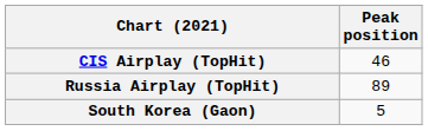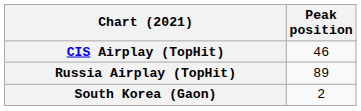 <table class="wikitable plainrowheaders sortable" style="text-align:center">
 <tr>
 <th scope="col" style="width:21em;">Chart (2021)</th>
 <th scope="col">Peak<br>position</th>
 </tr>
 <tr>
 <th scope="row"><a href='#'>CIS</a> Airplay (TopHit)</th>
 <td>46</td>
 </tr>
 <tr>
 <th scope="row">Russia Airplay (TopHit)</th>
 <td>89</td>
 </tr>
 <tr>
 <th scope="row">South Korea (Gaon)</th>
-<td>5</td>
+<td>2</td>
 </tr>
 </table>
